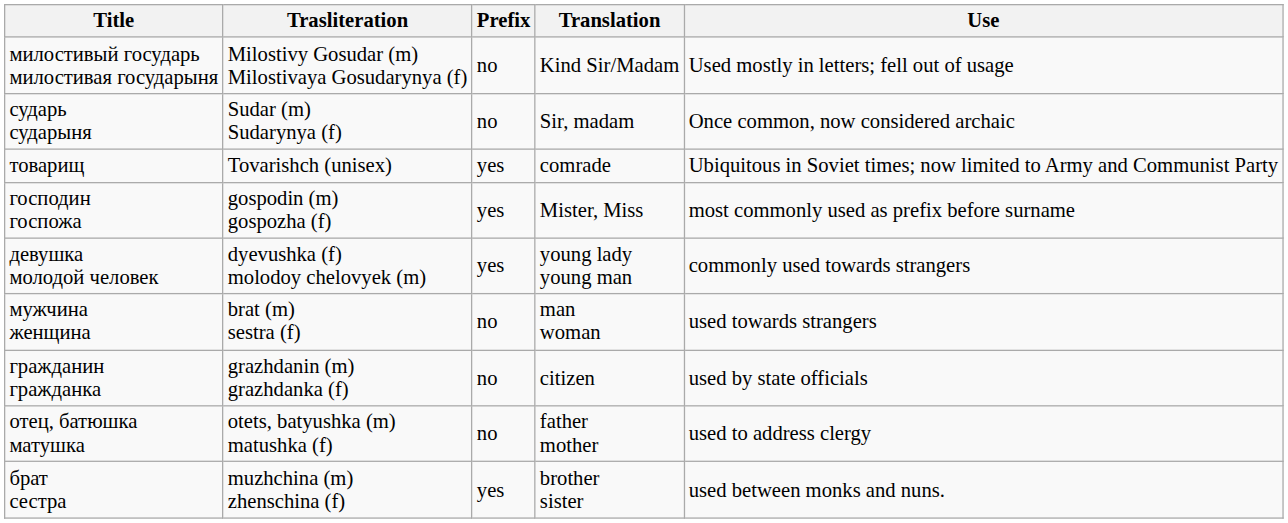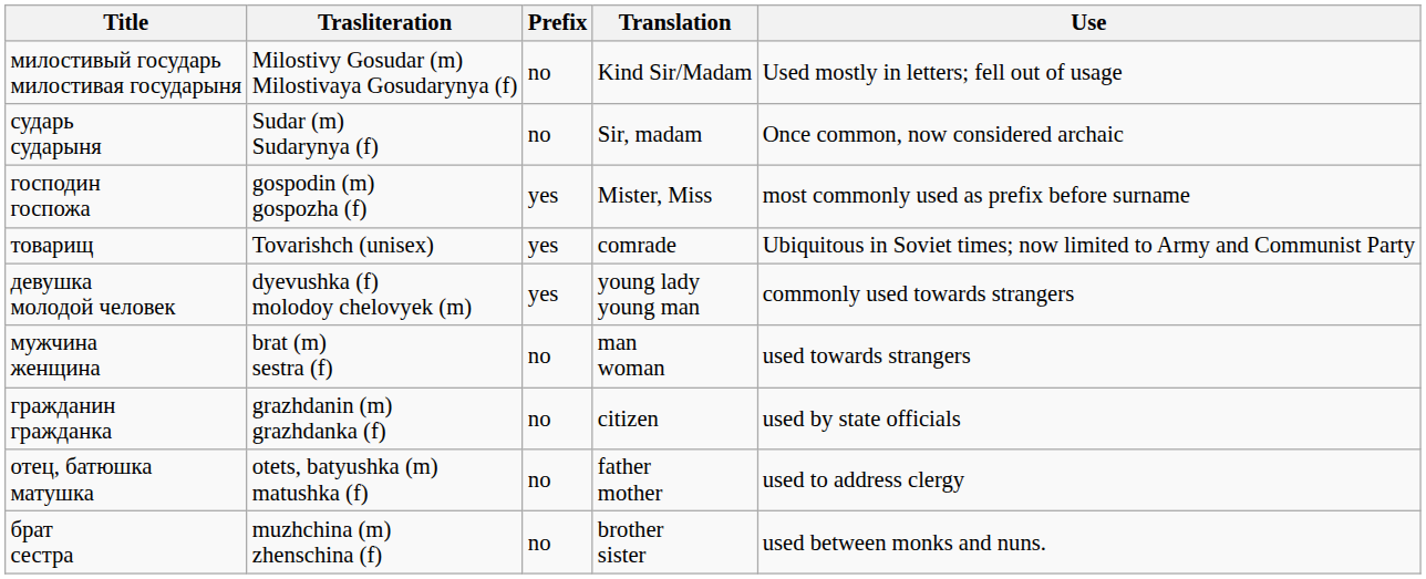 <table class="wikitable">
 <tr>
 <th scope="col">Title</th>
 <th scope="col">Trasliteration</th>
 <th scope="col">Prefix</th>
 <th scope="col">Translation</th>
 <th scope="col">Use</th>
 </tr>
 <tr>
 <td>милостивый государь<br>милостивая государыня</td>
 <td>Milostivy Gosudar (m)<br>Milostivaya Gosudarynya (f)</td>
 <td>no</td>
 <td>Kind Sir/Madam</td>
 <td>Used mostly in letters; fell out of usage</td>
 </tr>
 <tr>
 <td>сударь<br>сударыня</td>
 <td>Sudar (m)<br>Sudarynya (f)</td>
 <td>no</td>
 <td>Sir, madam</td>
 <td>Once common, now considered archaic</td>
 </tr>
 <tr>
+<td>господин<br>госпожа</td>
+<td>gospodin (m)<br>gospozha (f)</td>
+<td>yes</td>
+<td>Mister, Miss</td>
+<td>most commonly used as prefix before surname</td>
+</tr>
+<tr>
 <td>товарищ</td>
 <td>Tovarishch (unisex)</td>
 <td>yes</td>
 <td>comrade</td>
 <td>Ubiquitous in Soviet times; now limited to Army and Communist Party</td>
-</tr>
-<tr>
-<td>господин<br>госпожа</td>
-<td>gospodin (m)<br>gospozha (f)</td>
-<td>yes</td>
-<td>Mister, Miss</td>
-<td>most commonly used as prefix before surname</td>
 </tr>
 <tr>
 <td>девушка<br>молодой человек</td>
 <td>dyevushka (f)<br>molodoy chelovyek (m)</td>
 <td>yes</td>
 <td>young lady<br>young man</td>
 <td>commonly used towards strangers</td>
 </tr>
 <tr>
 <td>мужчина<br>женщина</td>
 <td>brat (m)<br>sestra (f)</td>
 <td>no</td>
 <td>man<br>woman</td>
 <td>used towards strangers</td>
 </tr>
 <tr>
 <td>гражданин<br>гражданка</td>
 <td>grazhdanin (m)<br>grazhdanka (f)</td>
 <td>no</td>
 <td>citizen</td>
 <td>used by state officials</td>
 </tr>
 <tr>
 <td>отец, батюшка<br>матушка</td>
 <td>otets, batyushka (m)<br>matushka (f)</td>
 <td>no</td>
 <td>father<br>mother</td>
 <td>used to address clergy</td>
 </tr>
 <tr>
 <td>брат<br>сестра</td>
 <td>muzhchina (m)<br>zhenschina (f)</td>
-<td>yes</td>
+<td>no</td>
 <td>brother<br>sister</td>
 <td>used between monks and nuns.</td>
 </tr>
 </table>
